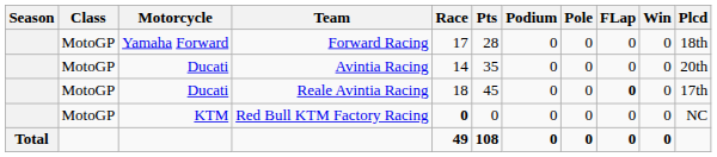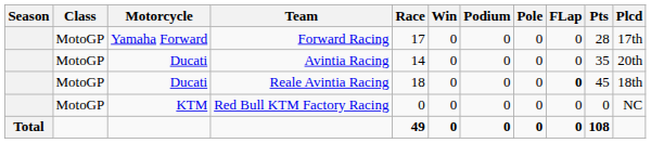 <table class="wikitable" style=text-align:right>
 <tr>
 <th>Season</th>
 <th>Class</th>
 <th>Motorcycle</th>
 <th>Team</th>
 <th>Race</th>
-<th>Pts</th>
+<th>Win</th>
 <th>Podium</th>
 <th>Pole</th>
 <th>FLap</th>
-<th>Win</th>
+<th>Pts</th>
 <th>Plcd</th>
 </tr>
 <tr>
 <th></th>
 <td>MotoGP</td>
 <td><a href='#'>Yamaha</a> <a href='#'>Forward</a></td>
 <td><a href='#'>Forward Racing</a></td>
 <td>17</td>
-<td>28</td>
 <td>0</td>
 <td>0</td>
 <td>0</td>
 <td>0</td>
-<td>18th</td>
+<td>28</td>
+<td>17th</td>
 </tr>
 <tr>
 <th></th>
 <td>MotoGP</td>
 <td><a href='#'>Ducati</a></td>
 <td><a href='#'>Avintia Racing</a></td>
 <td>14</td>
-<td>35</td>
 <td>0</td>
 <td>0</td>
 <td>0</td>
 <td>0</td>
+<td>35</td>
 <td>20th</td>
 </tr>
 <tr>
 <th></th>
 <td>MotoGP</td>
 <td><a href='#'>Ducati</a></td>
 <td><a href='#'>Reale Avintia Racing</a></td>
 <td>18</td>
-<td>45</td>
+<td>0</td>
 <td>0</td>
 <td>0</td>
 <td><strong>0</strong></td>
-<td>0</td>
-<td>17th</td>
+<td>45</td>
+<td>18th</td>
 </tr>
 <tr>
 <th></th>
 <td>MotoGP</td>
 <td><a href='#'>KTM</a></td>
 <td><a href='#'>Red Bull KTM Factory Racing</a></td>
-<td><strong>0</strong></td>
+<td>0</td>
 <td>0</td>
 <td>0</td>
 <td>0</td>
 <td>0</td>
 <td>0</td>
 <td>NC</td>
 </tr>
 <tr>
 <th>Total</th>
 <td></td>
 <td></td>
 <td></td>
 <td><strong>49</strong></td>
-<td><strong>108</strong></td>
 <td><strong>0</strong></td>
 <td><strong>0</strong></td>
 <td><strong>0</strong></td>
 <td><strong>0</strong></td>
+<td><strong>108</strong></td>
 <td></td>
 </tr>
 </table>
